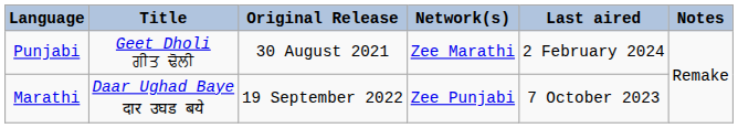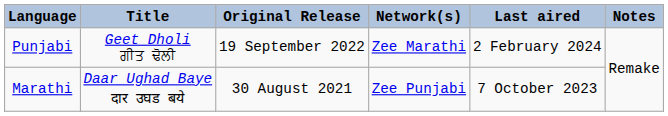 <table class="wikitable" style="text-align:center;">
 <tr>
 <th style="background:LightSteelBlue;">Language</th>
 <th style="background:LightSteelBlue;">Title</th>
 <th style="background:LightSteelBlue;">Original Release</th>
 <th style="background:LightSteelBlue;">Network(s)</th>
 <th style="background:LightSteelBlue;">Last aired</th>
 <th style="background:LightSteelBlue;">Notes</th>
 </tr>
 <tr>
 <td><a href='#'>Punjabi</a></td>
 <td><em><a href='#'>Geet Dholi</a></em> <br> ਗੀਤ ਢੋਲੀ</td>
-<td>30 August 2021</td>
+<td>19 September 2022</td>
 <td><a href='#'>Zee Marathi</a></td>
 <td>2 February 2024</td>
 <td rowspan="2">Remake</td>
 </tr>
 <tr>
 <td><a href='#'>Marathi</a></td>
 <td><em><a href='#'>Daar Ughad Baye</a></em> <br> दार उघड बये</td>
-<td>19 September 2022</td>
+<td>30 August 2021</td>
 <td><a href='#'>Zee Punjabi</a></td>
 <td>7 October 2023</td>
 </tr>
 </table>
